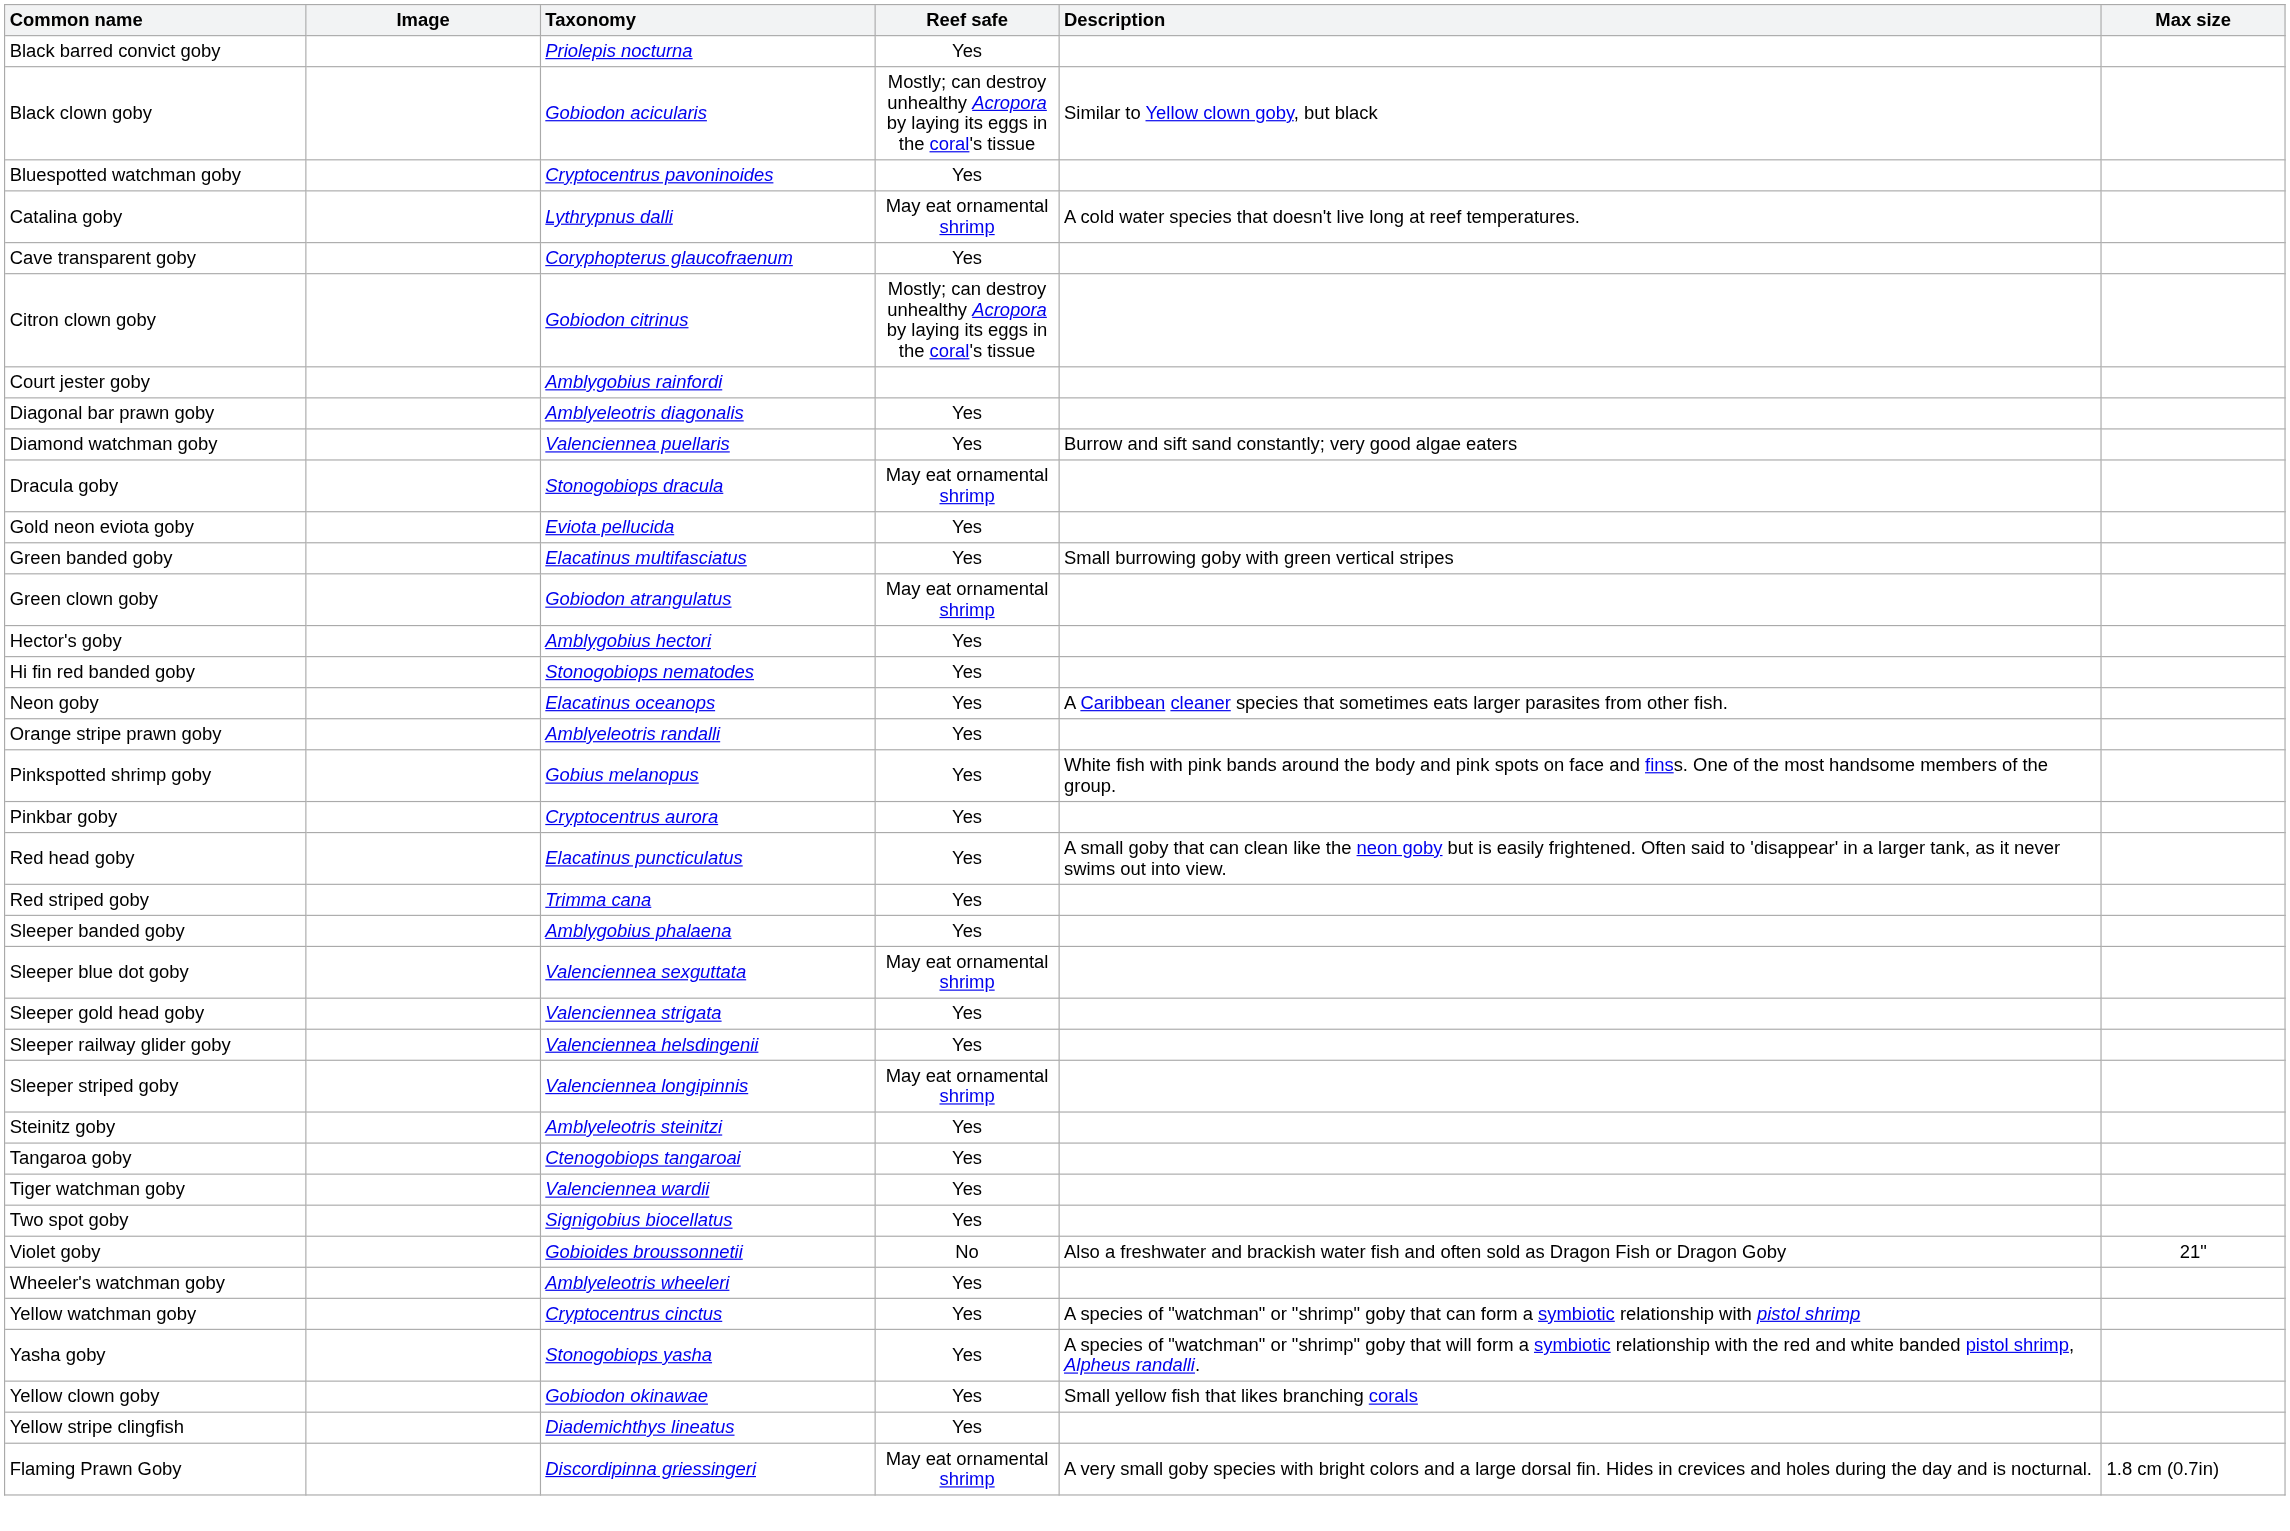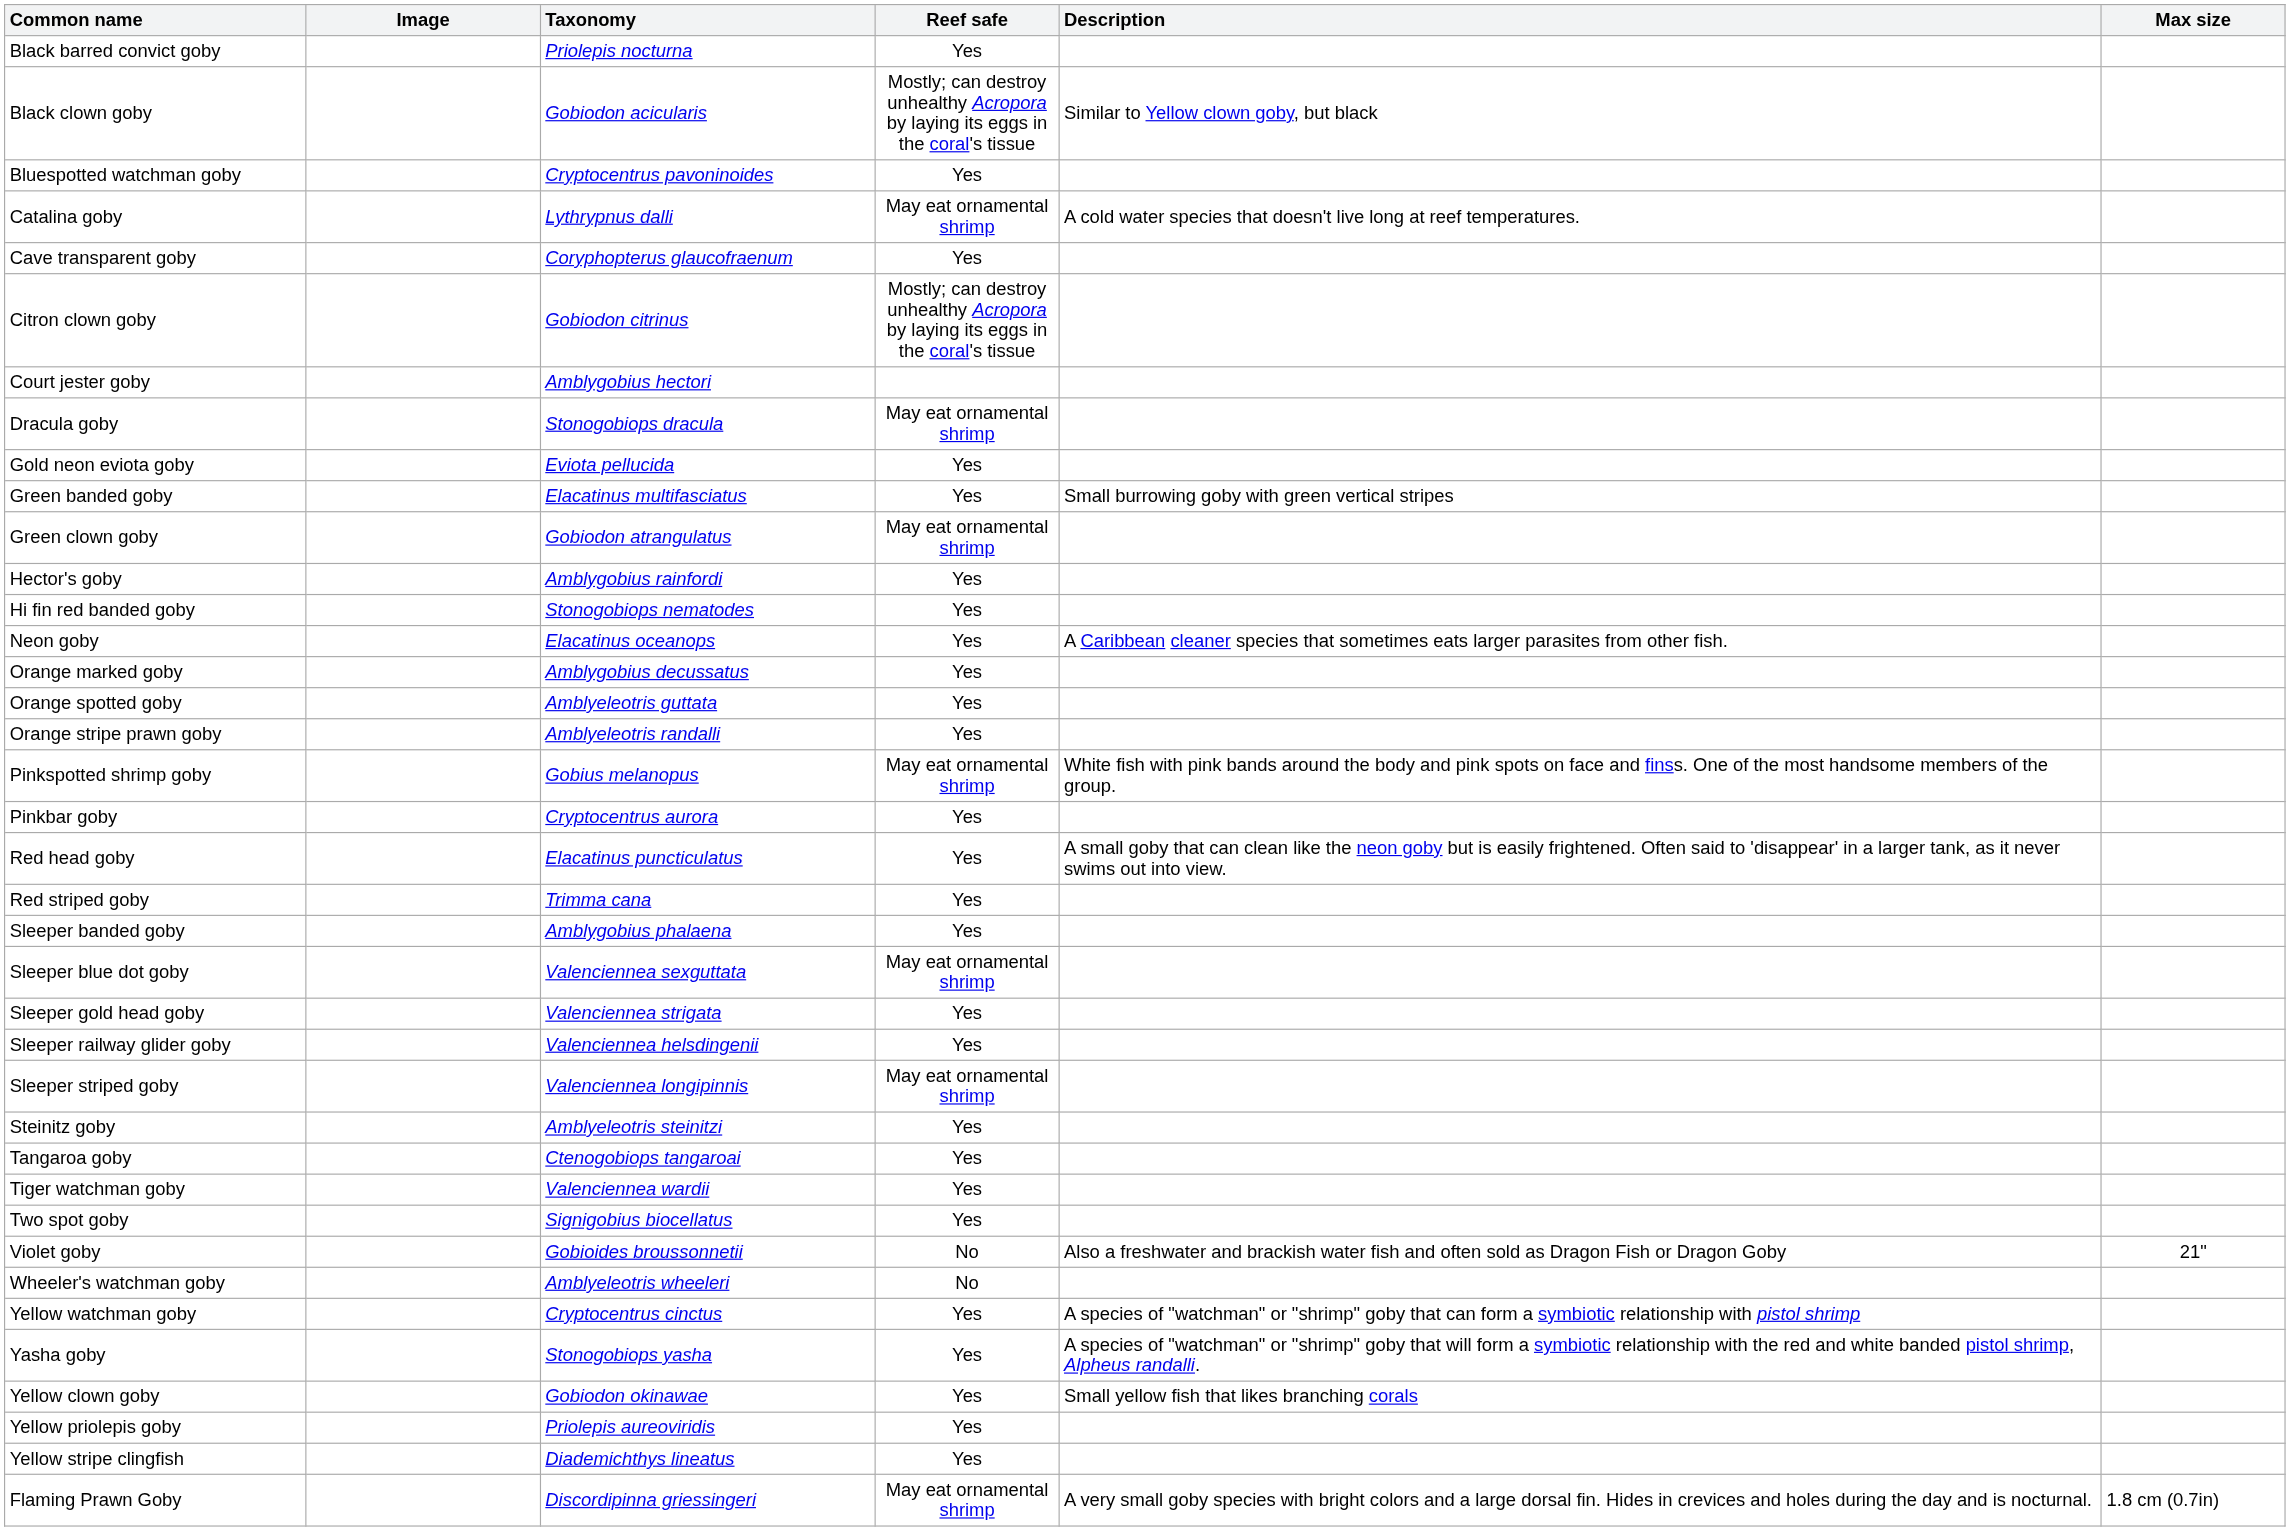 <table class="sortable collapsible" cellpadding="4" width="100%" border="1" style="border:1px solid #aaa; border-collapse:collapse">
 <tr>
 <th align="left" style="background:#F2F3F4" width="170px">Common name</th>
 <th style="background:#F2F3F4" width="130px" class="unsortable">Image</th>
 <th align="left" style="background:#F2F3F4" width="190px">Taxonomy</th>
 <th style="background:#F2F3F4" width="100px">Reef safe</th>
 <th align="left" style="background:#F2F3F4" width="610px" class="unsortable">Description</th>
 <th style="background:#F2F3F4" width="100px">Max size</th>
 </tr>
 <tr>
 <td>Black barred convict goby</td>
 <td></td>
 <td><em><a href='#'>Priolepis nocturna</a></em></td>
 <td align="center">Yes</td>
 <td></td>
 <td align="center"></td>
 </tr>
 <tr>
 <td>Black clown goby</td>
 <td></td>
 <td><em><a href='#'>Gobiodon acicularis</a></em></td>
 <td align="center">Mostly; can destroy unhealthy <em><a href='#'>Acropora</a></em> by laying its eggs in the <a href='#'>coral</a>'s tissue</td>
 <td>Similar to <a href='#'>Yellow clown goby</a>, but black</td>
 <td></td>
 </tr>
 <tr>
 <td>Bluespotted watchman goby</td>
 <td></td>
 <td><em><a href='#'>Cryptocentrus pavoninoides</a></em></td>
 <td align="center">Yes</td>
 <td></td>
 <td align="center"></td>
 </tr>
 <tr>
 <td>Catalina goby</td>
 <td></td>
 <td><em><a href='#'>Lythrypnus dalli</a></em></td>
 <td align="center">May eat ornamental <a href='#'>shrimp</a></td>
 <td>A cold water species that doesn't live long at reef temperatures.</td>
 <td align="center"></td>
 </tr>
 <tr>
 <td>Cave transparent goby</td>
 <td></td>
 <td><em><a href='#'>Coryphopterus glaucofraenum</a></em></td>
 <td align="center">Yes</td>
 <td></td>
 <td align="center"></td>
 </tr>
 <tr>
 <td>Citron clown goby</td>
 <td></td>
 <td><em><a href='#'>Gobiodon citrinus</a></em></td>
 <td align="center">Mostly; can destroy unhealthy <em><a href='#'>Acropora</a></em> by laying its eggs in the <a href='#'>coral</a>'s tissue</td>
 <td></td>
 <td align="center"></td>
 </tr>
 <tr>
 <td>Court jester goby</td>
 <td></td>
-<td><em><a href='#'>Amblygobius rainfordi</a></em></td>
+<td><em><a href='#'>Amblygobius hectori</a></em></td>
 <td></td>
 <td></td>
-<td align="center"></td>
-</tr>
-<tr>
-<td>Diagonal bar prawn goby</td>
-<td></td>
-<td><em><a href='#'>Amblyeleotris diagonalis</a></em></td>
-<td align="center">Yes</td>
-<td></td>
-<td align="center"></td>
-</tr>
-<tr>
-<td>Diamond watchman goby</td>
-<td></td>
-<td><em><a href='#'>Valenciennea puellaris</a></em></td>
-<td align="center">Yes</td>
-<td>Burrow and sift sand constantly; very good algae eaters</td>
 <td align="center"></td>
 </tr>
 <tr>
 <td>Dracula goby</td>
 <td></td>
 <td><em><a href='#'>Stonogobiops dracula</a></em></td>
 <td align="center">May eat ornamental <a href='#'>shrimp</a></td>
 <td></td>
 <td align="center"></td>
 </tr>
 <tr>
 <td>Gold neon eviota goby</td>
 <td></td>
 <td><em><a href='#'>Eviota pellucida</a></em></td>
 <td align="center">Yes</td>
 <td></td>
 <td align="center"></td>
 </tr>
 <tr>
 <td>Green banded goby</td>
 <td></td>
 <td><em><a href='#'>Elacatinus multifasciatus</a></em></td>
 <td align="center">Yes</td>
 <td>Small burrowing goby with green vertical stripes</td>
 <td align="center"></td>
 </tr>
 <tr>
 <td>Green clown goby</td>
 <td></td>
 <td><em><a href='#'>Gobiodon atrangulatus</a></em></td>
 <td align="center">May eat ornamental <a href='#'>shrimp</a></td>
 <td></td>
 <td align="center"></td>
 </tr>
 <tr>
 <td>Hector's goby</td>
 <td></td>
-<td><em><a href='#'>Amblygobius hectori</a></em></td>
+<td><em><a href='#'>Amblygobius rainfordi</a></em></td>
 <td align="center">Yes</td>
 <td></td>
 <td align="center"></td>
 </tr>
 <tr>
 <td>Hi fin red banded goby</td>
 <td></td>
 <td><em><a href='#'>Stonogobiops nematodes</a></em></td>
 <td align="center">Yes</td>
 <td></td>
 <td align="center"></td>
 </tr>
 <tr>
 <td>Neon goby</td>
 <td></td>
 <td><em><a href='#'>Elacatinus oceanops</a></em></td>
 <td align="center">Yes</td>
 <td>A <a href='#'>Caribbean</a> <a href='#'>cleaner</a> species that sometimes eats larger parasites from other fish.</td>
 <td></td>
 </tr>
 <tr>
+<td>Orange marked goby</td>
+<td></td>
+<td><em><a href='#'>Amblygobius decussatus</a></em></td>
+<td align="center">Yes</td>
+<td></td>
+<td align="center"></td>
+</tr>
+<tr>
+<td>Orange spotted goby</td>
+<td></td>
+<td><em><a href='#'>Amblyeleotris guttata</a></em></td>
+<td align="center">Yes</td>
+<td></td>
+<td align="center"></td>
+</tr>
+<tr>
 <td>Orange stripe prawn goby</td>
 <td></td>
 <td><em><a href='#'>Amblyeleotris randalli</a></em></td>
 <td align="center">Yes</td>
 <td></td>
 <td align="center"></td>
 </tr>
 <tr>
 <td>Pinkspotted shrimp goby</td>
 <td></td>
 <td><em><a href='#'>Gobius melanopus</a></em></td>
-<td align="center">Yes</td>
+<td align="center">May eat ornamental <a href='#'>shrimp</a></td>
 <td>White fish with pink bands around the body and pink spots on face and <a href='#'>fins</a>s. One of the most handsome members of the group.</td>
 <td align="center"></td>
 </tr>
 <tr>
 <td>Pinkbar goby</td>
 <td></td>
 <td><em><a href='#'>Cryptocentrus aurora</a></em></td>
 <td align="center">Yes</td>
 <td></td>
 <td align="center"></td>
 </tr>
 <tr>
 <td>Red head goby</td>
 <td></td>
 <td><em><a href='#'>Elacatinus puncticulatus</a></em></td>
 <td align="center">Yes</td>
 <td>A small goby that can clean like the <a href='#'>neon goby</a> but is easily frightened. Often said to 'disappear' in a larger tank, as it never swims out into view.</td>
 <td align="center"></td>
 </tr>
 <tr>
 <td>Red striped goby</td>
 <td></td>
 <td><em><a href='#'>Trimma cana</a></em></td>
 <td align="center">Yes</td>
 <td></td>
 <td align="center"></td>
 </tr>
 <tr>
 <td>Sleeper banded goby</td>
 <td></td>
 <td><em><a href='#'>Amblygobius phalaena</a></em></td>
 <td align="center">Yes</td>
 <td></td>
 <td align="center"></td>
 </tr>
 <tr>
 <td>Sleeper blue dot goby</td>
 <td></td>
 <td><em><a href='#'>Valenciennea sexguttata</a></em></td>
 <td align="center">May eat ornamental <a href='#'>shrimp</a></td>
 <td></td>
 <td align="center"></td>
 </tr>
 <tr>
 <td>Sleeper gold head goby</td>
 <td></td>
 <td><em><a href='#'>Valenciennea strigata</a></em></td>
 <td align="center">Yes</td>
 <td></td>
 <td align="center"></td>
 </tr>
 <tr>
 <td>Sleeper railway glider goby</td>
 <td></td>
 <td><em><a href='#'>Valenciennea helsdingenii</a></em></td>
 <td align="center">Yes</td>
 <td></td>
 <td align="center"></td>
 </tr>
 <tr>
 <td>Sleeper striped goby</td>
 <td></td>
 <td><em><a href='#'>Valenciennea longipinnis</a></em></td>
 <td align="center">May eat ornamental <a href='#'>shrimp</a></td>
 <td></td>
 <td align="center"></td>
 </tr>
 <tr>
 <td>Steinitz goby</td>
 <td></td>
 <td><em><a href='#'>Amblyeleotris steinitzi</a></em></td>
 <td align="center">Yes</td>
 <td></td>
 <td align="center"></td>
 </tr>
 <tr>
 <td>Tangaroa goby</td>
 <td></td>
 <td><em><a href='#'>Ctenogobiops tangaroai</a></em></td>
 <td align="center">Yes</td>
 <td></td>
 <td align="center"></td>
 </tr>
 <tr>
 <td>Tiger watchman goby</td>
 <td></td>
 <td><em><a href='#'>Valenciennea wardii</a></em></td>
 <td align="center">Yes</td>
 <td></td>
 <td align="center"></td>
 </tr>
 <tr>
 <td>Two spot goby</td>
 <td></td>
 <td><em><a href='#'>Signigobius biocellatus</a></em></td>
 <td align="center">Yes</td>
 <td></td>
 <td align="center"></td>
 </tr>
 <tr>
 <td>Violet goby</td>
 <td></td>
 <td><em><a href='#'>Gobioides broussonnetii</a></em></td>
 <td align="center">No</td>
 <td>Also a freshwater and brackish water fish and often sold as Dragon Fish or Dragon Goby</td>
 <td align="center">21"</td>
 </tr>
 <tr>
 <td>Wheeler's watchman goby</td>
 <td></td>
 <td><em><a href='#'>Amblyeleotris wheeleri</a></em></td>
-<td align="center">Yes</td>
+<td align="center">No</td>
 <td></td>
 <td align="center"></td>
 </tr>
 <tr>
 <td>Yellow watchman goby</td>
 <td></td>
 <td><em><a href='#'>Cryptocentrus cinctus</a></em></td>
 <td align="center">Yes</td>
 <td>A species of "watchman" or "shrimp" goby that can form a <a href='#'>symbiotic</a> relationship with <em><a href='#'>pistol shrimp</a></em></td>
 <td align="center"></td>
 </tr>
 <tr>
 <td>Yasha goby</td>
 <td></td>
 <td><em><a href='#'>Stonogobiops yasha</a></em></td>
 <td align="center">Yes</td>
 <td>A species of "watchman" or "shrimp" goby that will form a <a href='#'>symbiotic</a> relationship with the red and white banded <a href='#'>pistol shrimp</a>, <em><a href='#'>Alpheus randalli</a></em>.</td>
 <td align="center"></td>
 </tr>
 <tr>
 <td>Yellow clown goby</td>
 <td></td>
 <td><em><a href='#'>Gobiodon okinawae</a></em></td>
 <td align="center">Yes</td>
 <td>Small yellow fish that likes branching <a href='#'>corals</a></td>
 <td align="center"></td>
 </tr>
 <tr>
+<td>Yellow priolepis goby</td>
+<td></td>
+<td><em><a href='#'>Priolepis aureoviridis</a></em></td>
+<td align="center">Yes</td>
+<td></td>
+<td align="center"></td>
+</tr>
+<tr>
 <td>Yellow stripe clingfish</td>
 <td></td>
 <td><em><a href='#'>Diademichthys lineatus</a></em></td>
 <td align="center">Yes</td>
 <td></td>
 <td align="center"></td>
 </tr>
 <tr>
 <td>Flaming Prawn Goby</td>
 <td></td>
 <td><em><a href='#'>Discordipinna griessingeri</a></em></td>
 <td align="center">May eat ornamental <a href='#'>shrimp</a></td>
 <td>A very small goby species with bright colors and a large dorsal fin. Hides in crevices and holes during the day and is nocturnal.</td>
 <td>1.8 cm (0.7in)</td>
 </tr>
 </table>
